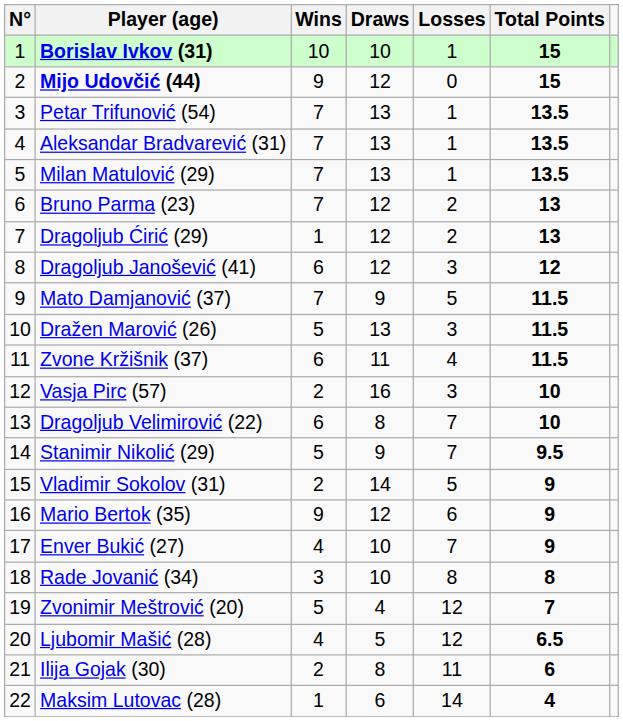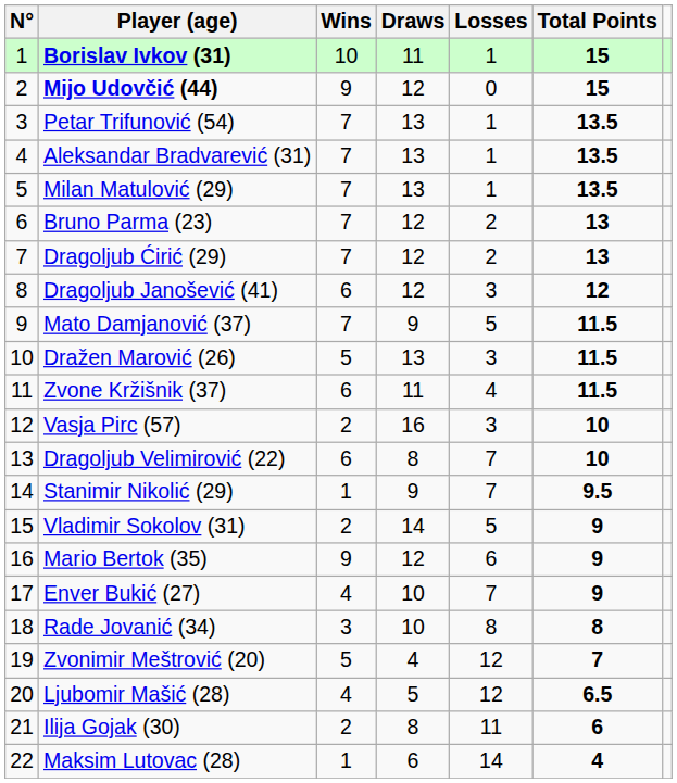 <table class="wikitable" border="1">
 <tr>
 <th>N°</th>
 <th>Player (age)</th>
 <th>Wins</th>
 <th>Draws</th>
 <th>Losses</th>
 <th>Total Points</th>
 </tr>
 <tr align=center style="background:#ccffcc;">
 <td>1</td>
 <td align=left> <strong><a href='#'>Borislav Ivkov</a> (31)</strong></td>
 <td>10</td>
-<td>10</td>
+<td>11</td>
 <td>1</td>
 <td><strong>15</strong></td>
 <td align=center></td>
 </tr>
 <tr align=center>
 <td>2</td>
 <td align=left> <strong><a href='#'>Mijo Udovčić</a> (44)</strong></td>
 <td>9</td>
 <td>12</td>
 <td>0</td>
 <td><strong>15</strong></td>
 <td align=center></td>
 </tr>
 <tr align=center>
 <td>3</td>
 <td align=left> <a href='#'>Petar Trifunović</a> (54)</td>
 <td>7</td>
 <td>13</td>
 <td>1</td>
 <td><strong>13.5</strong></td>
 <td align=center></td>
 </tr>
 <tr align=center>
 <td>4</td>
 <td align=left> <a href='#'>Aleksandar Bradvarević</a> (31)</td>
 <td>7</td>
 <td>13</td>
 <td>1</td>
 <td><strong>13.5</strong></td>
 <td align=center></td>
 </tr>
 <tr align=center>
 <td>5</td>
 <td align=left> <a href='#'>Milan Matulović</a> (29)</td>
 <td>7</td>
 <td>13</td>
 <td>1</td>
 <td><strong>13.5</strong></td>
 <td align=center></td>
 </tr>
 <tr align=center>
 <td>6</td>
 <td align=left> <a href='#'>Bruno Parma</a> (23)</td>
 <td>7</td>
 <td>12</td>
 <td>2</td>
 <td><strong>13</strong></td>
 <td align=center></td>
 </tr>
 <tr align=center>
 <td>7</td>
 <td align=left> <a href='#'>Dragoljub Ćirić</a> (29)</td>
-<td>1</td>
+<td>7</td>
 <td>12</td>
 <td>2</td>
 <td><strong>13</strong></td>
 <td align=center></td>
 </tr>
 <tr align=center>
 <td>8</td>
 <td align=left> <a href='#'>Dragoljub Janošević</a> (41)</td>
 <td>6</td>
 <td>12</td>
 <td>3</td>
 <td><strong>12</strong></td>
 <td align=center></td>
 </tr>
 <tr align=center>
 <td>9</td>
 <td align=left> <a href='#'>Mato Damjanović</a> (37)</td>
 <td>7</td>
 <td>9</td>
 <td>5</td>
 <td><strong>11.5</strong></td>
 <td align=center></td>
 </tr>
 <tr align=center>
 <td>10</td>
 <td align=left> <a href='#'>Dražen Marović</a> (26)</td>
 <td>5</td>
 <td>13</td>
 <td>3</td>
 <td><strong>11.5</strong></td>
 <td align=center></td>
 </tr>
 <tr align=center>
 <td>11</td>
 <td align=left> <a href='#'>Zvone Kržišnik</a> (37)</td>
 <td>6</td>
 <td>11</td>
 <td>4</td>
 <td><strong>11.5</strong></td>
 <td align=center></td>
 </tr>
 <tr align=center>
 <td>12</td>
 <td align=left> <a href='#'>Vasja Pirc</a> (57)</td>
 <td>2</td>
 <td>16</td>
 <td>3</td>
 <td><strong>10</strong></td>
 <td align=center></td>
 </tr>
 <tr align=center>
 <td>13</td>
 <td align=left> <a href='#'>Dragoljub Velimirović</a> (22)</td>
 <td>6</td>
 <td>8</td>
 <td>7</td>
 <td><strong>10</strong></td>
 <td align=center></td>
 </tr>
 <tr align=center>
 <td>14</td>
 <td align=left> <a href='#'>Stanimir Nikolić</a> (29)</td>
-<td>5</td>
+<td>1</td>
 <td>9</td>
 <td>7</td>
 <td><strong>9.5</strong></td>
 <td align=center></td>
 </tr>
 <tr align=center>
 <td>15</td>
 <td align=left> <a href='#'>Vladimir Sokolov</a> (31)</td>
 <td>2</td>
 <td>14</td>
 <td>5</td>
 <td><strong>9</strong></td>
 <td align=center></td>
 </tr>
 <tr align=center>
 <td>16</td>
 <td align=left> <a href='#'>Mario Bertok</a> (35)</td>
 <td>9</td>
 <td>12</td>
 <td>6</td>
 <td><strong>9</strong></td>
 <td align=center></td>
 </tr>
 <tr align=center>
 <td>17</td>
 <td align=left> <a href='#'>Enver Bukić</a> (27)</td>
 <td>4</td>
 <td>10</td>
 <td>7</td>
 <td><strong>9</strong></td>
 <td align=center></td>
 </tr>
 <tr align=center>
 <td>18</td>
 <td align=left> <a href='#'>Rade Jovanić</a> (34)</td>
 <td>3</td>
 <td>10</td>
 <td>8</td>
 <td><strong>8</strong></td>
 <td align=center></td>
 </tr>
 <tr align=center>
 <td>19</td>
 <td align=left> <a href='#'>Zvonimir Meštrović</a> (20)</td>
 <td>5</td>
 <td>4</td>
 <td>12</td>
 <td><strong>7</strong></td>
 <td align=center></td>
 </tr>
 <tr align=center>
 <td>20</td>
 <td align=left> <a href='#'>Ljubomir Mašić</a> (28)</td>
 <td>4</td>
 <td>5</td>
 <td>12</td>
 <td><strong>6.5</strong></td>
 <td align=center></td>
 </tr>
 <tr align=center>
 <td>21</td>
 <td align=left> <a href='#'>Ilija Gojak</a> (30)</td>
 <td>2</td>
 <td>8</td>
 <td>11</td>
 <td><strong>6</strong></td>
 <td align=center></td>
 </tr>
 <tr align=center>
 <td>22</td>
 <td align=left> <a href='#'>Maksim Lutovac</a> (28)</td>
 <td>1</td>
 <td>6</td>
 <td>14</td>
 <td><strong>4</strong></td>
 <td align=center></td>
 </tr>
 <tr align=center>
 </tr>
 </table>
